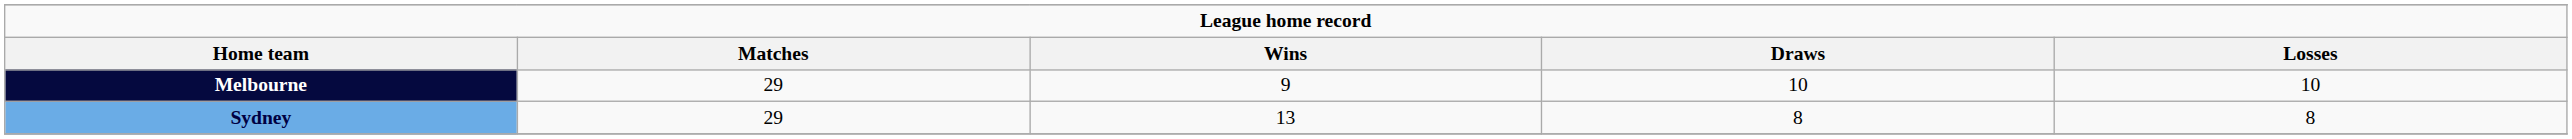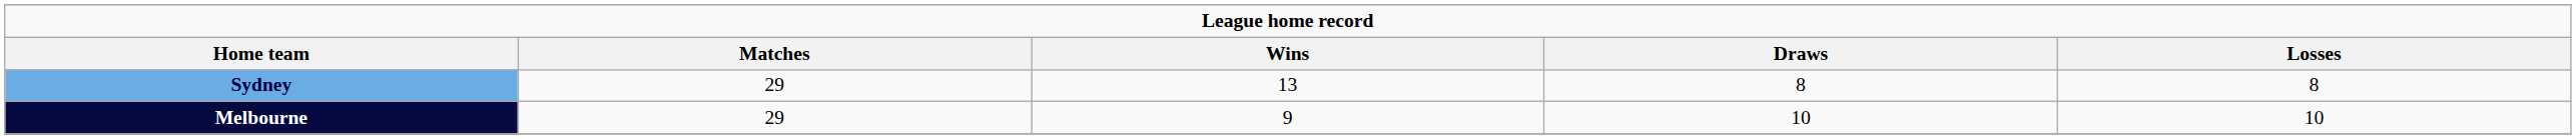 <table class="wikitable" style="font-size:90%; width:95%; text-align:center">
 <tr>
 </tr>
 <tr>
 <td colspan="5"><strong>League home record</strong></td>
 </tr>
 <tr>
 <th width=20%>Home team</th>
 <th width=20%>Matches</th>
 <th width=20%>Wins</th>
 <th width=20%>Draws</th>
 <th width=20%>Losses</th>
 </tr>
 <tr>
+<td style="background:#6AACE6; text-align:center; color:#000042"><strong>Sydney</strong></td>
+<td>29</td>
+<td>13</td>
+<td>8</td>
+<td>8</td>
+</tr>
+<tr>
 <td style="background:#05093F;text-align:center; color:white;"><strong>Melbourne</strong></td>
 <td>29</td>
 <td>9</td>
 <td>10</td>
 <td>10</td>
 </tr>
 <tr>
-<td style="background:#6AACE6; text-align:center; color:#000042"><strong>Sydney</strong></td>
-<td>29</td>
-<td>13</td>
-<td>8</td>
-<td>8</td>
-</tr>
-<tr>
 </tr>
 </table>
